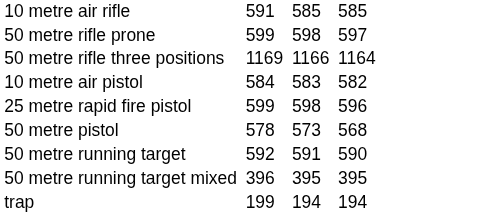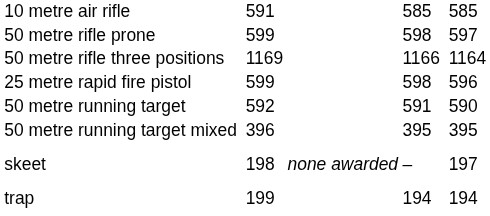 <table>
 <tr>
 <td>10 metre air rifle</td>
 <td></td>
 <td>591</td>
 <td></td>
 <td>585</td>
 <td></td>
 <td>585</td>
 </tr>
 <tr>
 <td>50 metre rifle prone</td>
 <td></td>
 <td>599</td>
 <td></td>
 <td>598</td>
 <td></td>
 <td>597</td>
 </tr>
 <tr>
 <td>50 metre rifle three positions</td>
 <td></td>
 <td>1169</td>
 <td></td>
 <td>1166</td>
 <td></td>
 <td>1164</td>
 </tr>
 <tr>
-<td>10 metre air pistol</td>
-<td></td>
-<td>584</td>
-<td></td>
-<td>583</td>
-<td></td>
-<td>582</td>
-</tr>
-<tr>
 <td>25 metre rapid fire pistol</td>
 <td></td>
 <td>599</td>
 <td></td>
 <td>598</td>
 <td></td>
 <td>596</td>
-</tr>
-<tr>
-<td>50 metre pistol</td>
-<td></td>
-<td>578</td>
-<td></td>
-<td>573</td>
-<td></td>
-<td>568</td>
 </tr>
 <tr>
 <td>50 metre running target</td>
 <td></td>
 <td>592</td>
 <td></td>
 <td>591</td>
 <td></td>
 <td>590</td>
 </tr>
 <tr>
 <td>50 metre running target mixed</td>
 <td></td>
 <td>396</td>
 <td></td>
 <td>395</td>
 <td></td>
 <td>395</td>
 </tr>
 <tr>
+<td>skeet</td>
+<td><br> </td>
+<td>198</td>
+<td><em>none awarded</em></td>
+<td>–</td>
+<td> <br> <br> </td>
+<td>197</td>
+</tr>
+<tr>
 <td>trap</td>
 <td></td>
 <td>199</td>
 <td></td>
 <td>194</td>
 <td></td>
 <td>194</td>
 </tr>
 <tr>
 </tr>
 </table>
